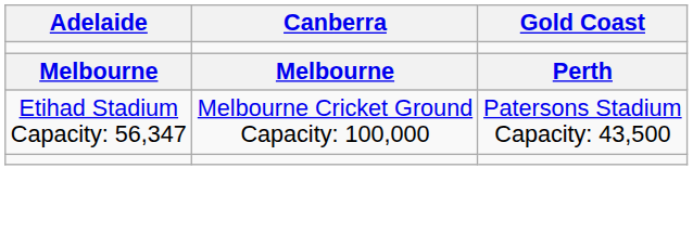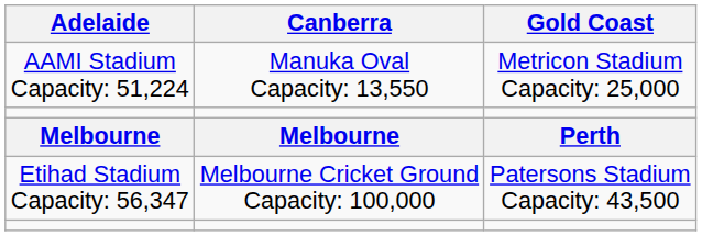 <table class="wikitable" style="margin:1em auto; text-align:center;">
 <tr>
 <th><a href='#'>Adelaide</a></th>
 <th><a href='#'>Canberra</a></th>
 <th><a href='#'>Gold Coast</a></th>
+</tr>
+<tr>
+<td><a href='#'>AAMI Stadium</a><br>Capacity: 51,224</td>
+<td><a href='#'>Manuka Oval</a><br>Capacity: 13,550</td>
+<td><a href='#'>Metricon Stadium</a><br>Capacity: 25,000</td>
 </tr>
 <tr>
 <td></td>
 <td></td>
 <td></td>
 </tr>
 <tr>
 <th><a href='#'>Melbourne</a></th>
 <th><a href='#'>Melbourne</a></th>
 <th><a href='#'>Perth</a></th>
 </tr>
 <tr>
 <td><a href='#'>Etihad Stadium</a><br>Capacity: 56,347</td>
 <td><a href='#'>Melbourne Cricket Ground</a><br>Capacity: 100,000</td>
 <td><a href='#'>Patersons Stadium</a><br>Capacity: 43,500</td>
 </tr>
 <tr>
 <td></td>
 <td></td>
 <td></td>
 </tr>
 </table>
